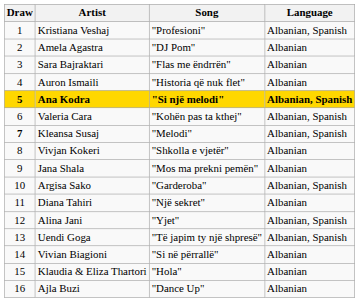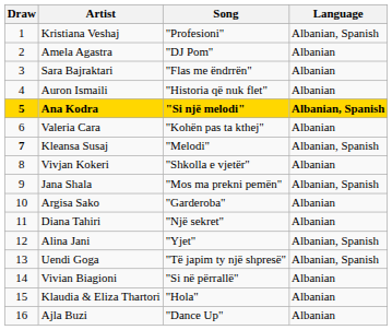 <table class="sortable wikitable" style="margin: 1em auto 1em auto; text-align:center">
 <tr bgcolor="#CCCCCC">
 <th>Draw</th>
 <th>Artist</th>
 <th>Song</th>
 <th>Language</th>
 </tr>
 <tr>
 <td>1</td>
 <td align="left">Kristiana Veshaj</td>
 <td align="left">"Profesioni"</td>
 <td align="left">Albanian, Spanish</td>
 </tr>
 <tr>
 <td>2</td>
 <td align="left">Amela Agastra</td>
 <td align="left">"DJ Pom"</td>
 <td align="left">Albanian</td>
 </tr>
 <tr>
 <td>3</td>
 <td align="left">Sara Bajraktari</td>
 <td align="left">"Flas me ëndrrën"</td>
 <td align="left">Albanian</td>
 </tr>
 <tr>
 <td>4</td>
 <td align="left">Auron Ismaili</td>
 <td align="left">"Historia që nuk flet"</td>
 <td align="left">Albanian</td>
 </tr>
 <tr style="font-weight:bold; background:gold;">
 <td>5</td>
 <td align="left">Ana Kodra</td>
 <td align="left">"Si një melodi"</td>
 <td align="left">Albanian, Spanish</td>
 </tr>
 <tr>
 <td>6</td>
 <td align="left">Valeria Cara</td>
 <td align="left">"Kohën pas ta kthej"</td>
-<td align="left">Albanian, Spanish</td>
+<td align="left">Albanian</td>
 </tr>
 <tr>
 <td><strong>7</strong></td>
 <td align="left">Kleansa Susaj</td>
 <td align="left">"Melodi"</td>
 <td align="left">Albanian, Spanish</td>
 </tr>
 <tr>
 <td>8</td>
 <td align="left">Vivjan Kokeri</td>
 <td align="left">"Shkolla e vjetër"</td>
 <td align="left">Albanian</td>
 </tr>
 <tr>
 <td>9</td>
 <td align="left">Jana Shala</td>
 <td align="left">"Mos ma prekni pemën"</td>
-<td align="left">Albanian</td>
+<td align="left">Albanian, Spanish</td>
 </tr>
 <tr>
 <td>10</td>
 <td align="left">Argisa Sako</td>
 <td align="left">"Garderoba"</td>
-<td align="left">Albanian, Spanish</td>
+<td align="left">Albanian</td>
 </tr>
 <tr>
 <td>11</td>
 <td align="left">Diana Tahiri</td>
 <td align="left">"Një sekret"</td>
 <td align="left">Albanian</td>
 </tr>
 <tr>
 <td>12</td>
 <td align="left">Alina Jani</td>
 <td align="left">"Yjet"</td>
 <td align="left">Albanian, Spanish</td>
 </tr>
 <tr>
 <td>13</td>
 <td align=left>Uendi Goga</td>
 <td align=left>"Të japim ty një shpresë"</td>
 <td align="left">Albanian, Spanish</td>
 </tr>
 <tr>
 <td>14</td>
 <td align="left">Vivian Biagioni</td>
 <td align="left">"Si në përrallë"</td>
 <td align="left">Albanian</td>
 </tr>
 <tr>
 <td>15</td>
 <td align="left">Klaudia & Eliza Thartori</td>
 <td align="left">"Hola"</td>
 <td align="left">Albanian</td>
 </tr>
 <tr>
 <td>16</td>
 <td align="left">Ajla Buzi</td>
 <td align="left">"Dance Up"</td>
 <td align="left">Albanian</td>
 </tr>
 </table>
